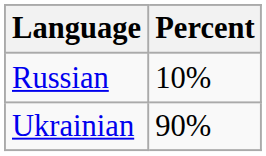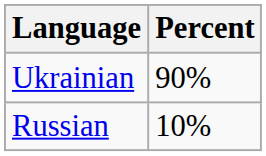 <table class="wikitable">
 <tr>
 <th>Language</th>
 <th>Percent</th>
 </tr>
 <tr>
+<td><a href='#'>Ukrainian</a></td>
+<td>90%</td>
+</tr>
+<tr>
 <td><a href='#'>Russian</a></td>
 <td>10%</td>
 </tr>
-<tr>
-<td><a href='#'>Ukrainian</a></td>
-<td>90%</td>
-</tr>
 </table>
